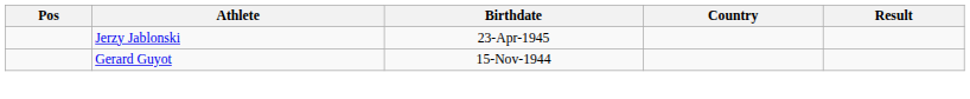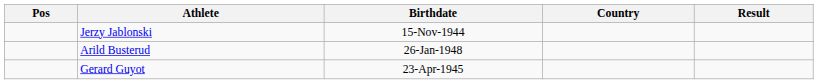 <table class="wikitable"  style="text-align:center; width:70%;">
 <tr>
 <th>Pos</th>
 <th>Athlete</th>
 <th>Birthdate</th>
 <th>Country</th>
 <th>Result</th>
 </tr>
 <tr>
 <td align=center></td>
 <td align=left><a href='#'>Jerzy Jablonski</a></td>
-<td>23-Apr-1945</td>
+<td>15-Nov-1944</td>
+<td align=left></td>
+<td></td>
+</tr>
+<tr>
+<td align=center></td>
+<td align=left><a href='#'>Arild Busterud</a></td>
+<td>26-Jan-1948</td>
 <td align=left></td>
 <td></td>
 </tr>
 <tr>
 <td align=center></td>
 <td align=left><a href='#'>Gerard Guyot</a></td>
-<td>15-Nov-1944</td>
+<td>23-Apr-1945</td>
 <td align=left></td>
 <td></td>
 </tr>
 </table>
